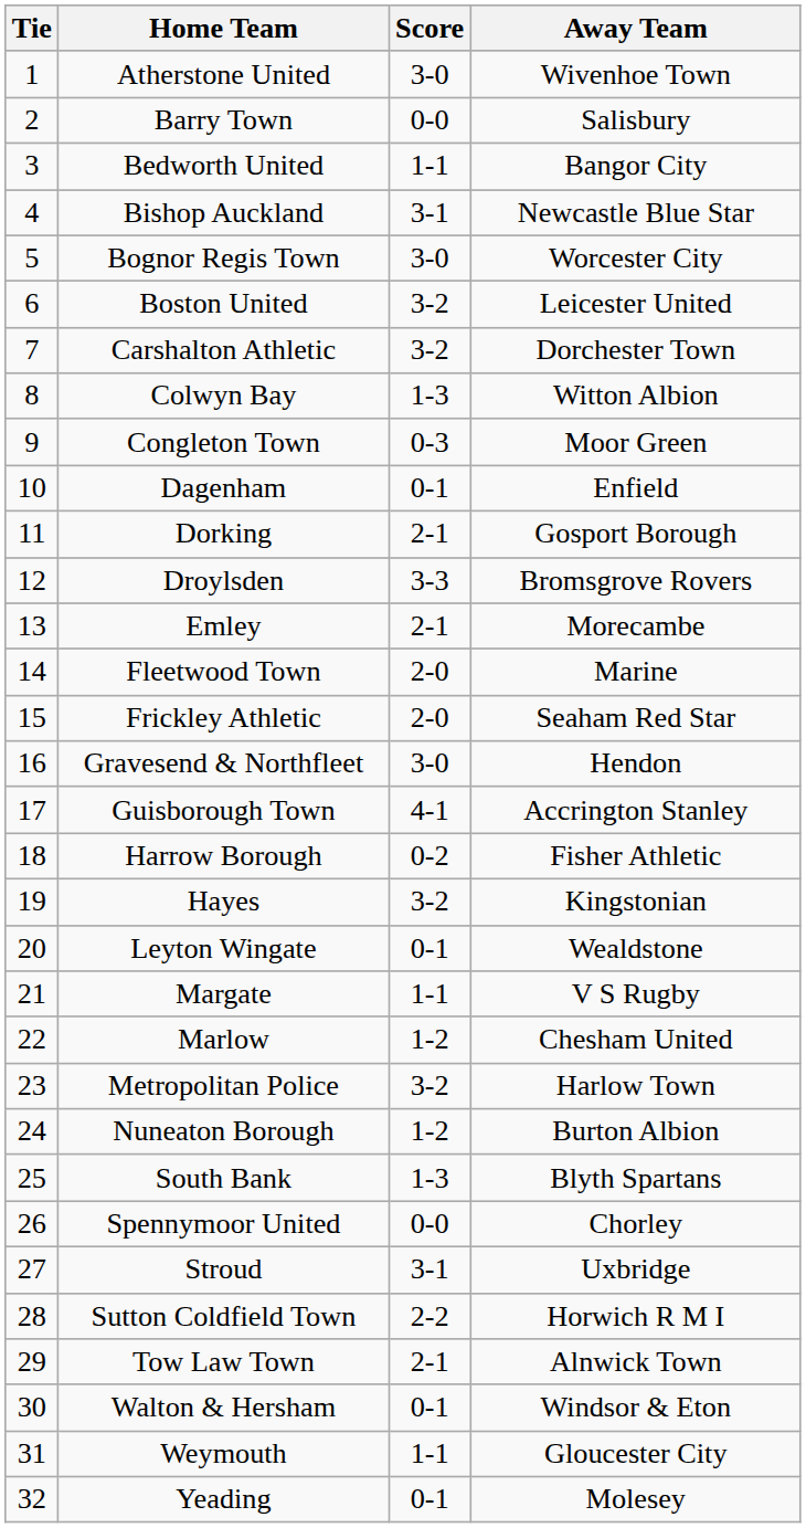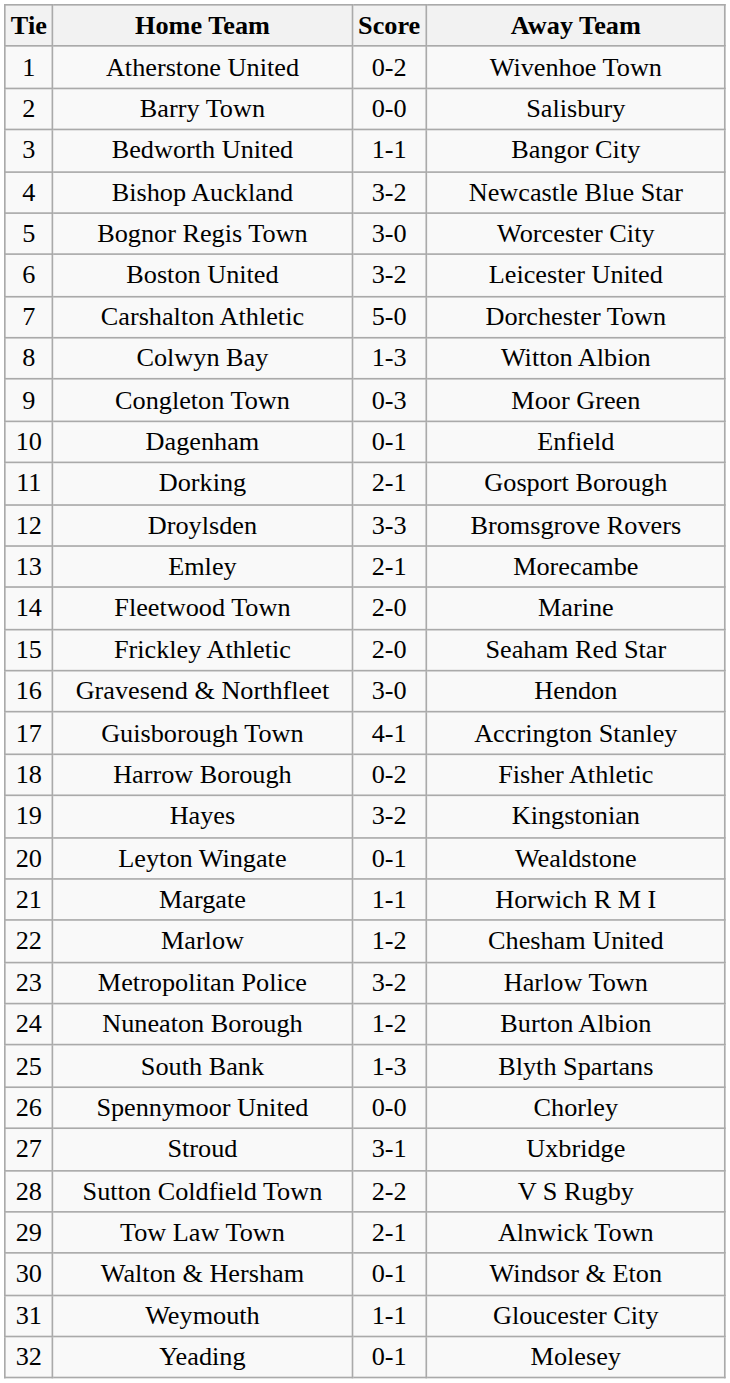 <table class="wikitable" style="text-align:center;">
 <tr>
 <th width=20>Tie</th>
 <th width=175>Home Team</th>
 <th width=20>Score</th>
 <th width=175>Away Team</th>
 </tr>
 <tr>
 <td>1</td>
 <td>Atherstone United</td>
-<td>3-0</td>
+<td>0-2</td>
 <td>Wivenhoe Town</td>
 </tr>
 <tr>
 <td>2</td>
 <td>Barry Town</td>
 <td>0-0</td>
 <td>Salisbury</td>
 </tr>
 <tr>
 <td>3</td>
 <td>Bedworth United</td>
 <td>1-1</td>
 <td>Bangor City</td>
 </tr>
 <tr>
 <td>4</td>
 <td>Bishop Auckland</td>
-<td>3-1</td>
+<td>3-2</td>
 <td>Newcastle Blue Star</td>
 </tr>
 <tr>
 <td>5</td>
 <td>Bognor Regis Town</td>
 <td>3-0</td>
 <td>Worcester City</td>
 </tr>
 <tr>
 <td>6</td>
 <td>Boston United</td>
 <td>3-2</td>
 <td>Leicester United</td>
 </tr>
 <tr>
 <td>7</td>
 <td>Carshalton Athletic</td>
-<td>3-2</td>
+<td>5-0</td>
 <td>Dorchester Town</td>
 </tr>
 <tr>
 <td>8</td>
 <td>Colwyn Bay</td>
 <td>1-3</td>
 <td>Witton Albion</td>
 </tr>
 <tr>
 <td>9</td>
 <td>Congleton Town</td>
 <td>0-3</td>
 <td>Moor Green</td>
 </tr>
 <tr>
 <td>10</td>
 <td>Dagenham</td>
 <td>0-1</td>
 <td>Enfield</td>
 </tr>
 <tr>
 <td>11</td>
 <td>Dorking</td>
 <td>2-1</td>
 <td>Gosport Borough</td>
 </tr>
 <tr>
 <td>12</td>
 <td>Droylsden</td>
 <td>3-3</td>
 <td>Bromsgrove Rovers</td>
 </tr>
 <tr>
 <td>13</td>
 <td>Emley</td>
 <td>2-1</td>
 <td>Morecambe</td>
 </tr>
 <tr>
 <td>14</td>
 <td>Fleetwood Town</td>
 <td>2-0</td>
 <td>Marine</td>
 </tr>
 <tr>
 <td>15</td>
 <td>Frickley Athletic</td>
 <td>2-0</td>
 <td>Seaham Red Star</td>
 </tr>
 <tr>
 <td>16</td>
 <td>Gravesend & Northfleet</td>
 <td>3-0</td>
 <td>Hendon</td>
 </tr>
 <tr>
 <td>17</td>
 <td>Guisborough Town</td>
 <td>4-1</td>
 <td>Accrington Stanley</td>
 </tr>
 <tr>
 <td>18</td>
 <td>Harrow Borough</td>
 <td>0-2</td>
 <td>Fisher Athletic</td>
 </tr>
 <tr>
 <td>19</td>
 <td>Hayes</td>
 <td>3-2</td>
 <td>Kingstonian</td>
 </tr>
 <tr>
 <td>20</td>
 <td>Leyton Wingate</td>
 <td>0-1</td>
 <td>Wealdstone</td>
 </tr>
 <tr>
 <td>21</td>
 <td>Margate</td>
 <td>1-1</td>
-<td>V S Rugby</td>
+<td>Horwich R M I</td>
 </tr>
 <tr>
 <td>22</td>
 <td>Marlow</td>
 <td>1-2</td>
 <td>Chesham United</td>
 </tr>
 <tr>
 <td>23</td>
 <td>Metropolitan Police</td>
 <td>3-2</td>
 <td>Harlow Town</td>
 </tr>
 <tr>
 <td>24</td>
 <td>Nuneaton Borough</td>
 <td>1-2</td>
 <td>Burton Albion</td>
 </tr>
 <tr>
 <td>25</td>
 <td>South Bank</td>
 <td>1-3</td>
 <td>Blyth Spartans</td>
 </tr>
 <tr>
 <td>26</td>
 <td>Spennymoor United</td>
 <td>0-0</td>
 <td>Chorley</td>
 </tr>
 <tr>
 <td>27</td>
 <td>Stroud</td>
 <td>3-1</td>
 <td>Uxbridge</td>
 </tr>
 <tr>
 <td>28</td>
 <td>Sutton Coldfield Town</td>
 <td>2-2</td>
-<td>Horwich R M I</td>
+<td>V S Rugby</td>
 </tr>
 <tr>
 <td>29</td>
 <td>Tow Law Town</td>
 <td>2-1</td>
 <td>Alnwick Town</td>
 </tr>
 <tr>
 <td>30</td>
 <td>Walton & Hersham</td>
 <td>0-1</td>
 <td>Windsor & Eton</td>
 </tr>
 <tr>
 <td>31</td>
 <td>Weymouth</td>
 <td>1-1</td>
 <td>Gloucester City</td>
 </tr>
 <tr>
 <td>32</td>
 <td>Yeading</td>
 <td>0-1</td>
 <td>Molesey</td>
 </tr>
 </table>
